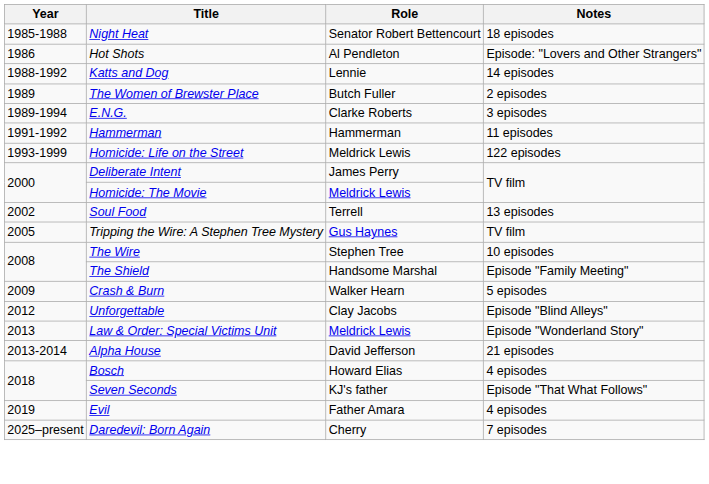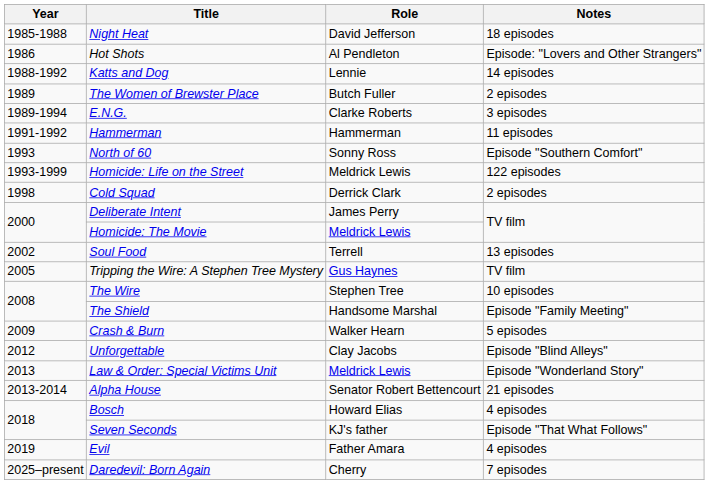 <table class="wikitable plainrowheaders">
 <tr>
 <th>Year</th>
 <th>Title</th>
 <th>Role</th>
 <th>Notes</th>
 </tr>
 <tr>
 <td>1985-1988</td>
 <td><em><a href='#'>Night Heat</a></em></td>
-<td>Senator Robert Bettencourt</td>
+<td>David Jefferson</td>
 <td>18 episodes</td>
 </tr>
 <tr>
 <td>1986</td>
 <td><em>Hot Shots</em></td>
 <td>Al Pendleton</td>
 <td>Episode: "Lovers and Other Strangers"</td>
 </tr>
 <tr>
 <td>1988-1992</td>
 <td><em><a href='#'>Katts and Dog</a></em></td>
 <td>Lennie</td>
 <td>14 episodes</td>
 </tr>
 <tr>
 <td>1989</td>
 <td><em><a href='#'>The Women of Brewster Place</a></em></td>
 <td>Butch Fuller</td>
 <td>2 episodes</td>
 </tr>
 <tr>
 <td>1989-1994</td>
 <td><em><a href='#'>E.N.G.</a></em></td>
 <td>Clarke Roberts</td>
 <td>3 episodes</td>
 </tr>
 <tr>
 <td>1991-1992</td>
 <td><em><a href='#'>Hammerman</a></em></td>
 <td>Hammerman</td>
 <td>11 episodes</td>
 </tr>
 <tr>
+<td>1993</td>
+<td><em><a href='#'>North of 60</a></em></td>
+<td>Sonny Ross</td>
+<td>Episode "Southern Comfort"</td>
+</tr>
+<tr>
 <td>1993-1999</td>
 <td><em><a href='#'>Homicide: Life on the Street</a></em></td>
 <td>Meldrick Lewis</td>
 <td>122 episodes</td>
+</tr>
+<tr>
+<td>1998</td>
+<td><em><a href='#'>Cold Squad</a></em></td>
+<td>Derrick Clark</td>
+<td>2 episodes</td>
 </tr>
 <tr>
 <td rowspan=2>2000</td>
 <td><em><a href='#'>Deliberate Intent</a></em></td>
 <td>James Perry</td>
 <td rowspan=2>TV film</td>
 </tr>
 <tr>
 <td><em><a href='#'>Homicide: The Movie</a></em></td>
 <td><a href='#'>Meldrick Lewis</a></td>
 </tr>
 <tr>
 <td>2002</td>
 <td><em><a href='#'>Soul Food</a></em></td>
 <td>Terrell</td>
 <td>13 episodes</td>
 </tr>
 <tr>
 <td>2005</td>
 <td><em>Tripping the Wire: A Stephen Tree Mystery</em></td>
 <td><a href='#'>Gus Haynes</a></td>
 <td>TV film</td>
 </tr>
 <tr>
 <td rowspan=2>2008</td>
 <td><em><a href='#'>The Wire</a></em></td>
 <td>Stephen Tree</td>
 <td>10 episodes</td>
 </tr>
 <tr>
 <td><em><a href='#'>The Shield</a></em></td>
 <td>Handsome Marshal</td>
 <td>Episode "Family Meeting"</td>
 </tr>
 <tr>
 <td>2009</td>
 <td><em><a href='#'>Crash & Burn</a></em></td>
 <td>Walker Hearn</td>
 <td>5 episodes</td>
 </tr>
 <tr>
 <td>2012</td>
 <td><em><a href='#'>Unforgettable</a></em></td>
 <td>Clay Jacobs</td>
 <td>Episode "Blind Alleys"</td>
 </tr>
 <tr>
 <td>2013</td>
 <td><em><a href='#'>Law & Order: Special Victims Unit</a></em></td>
 <td><a href='#'>Meldrick Lewis</a></td>
 <td>Episode "Wonderland Story"</td>
 </tr>
 <tr>
 <td>2013-2014</td>
 <td><em><a href='#'>Alpha House</a></em></td>
-<td>David Jefferson</td>
+<td>Senator Robert Bettencourt</td>
 <td>21 episodes</td>
 </tr>
 <tr>
 <td rowspan=2>2018</td>
 <td><em><a href='#'>Bosch</a></em></td>
 <td>Howard Elias</td>
 <td>4 episodes</td>
 </tr>
 <tr>
 <td><em><a href='#'>Seven Seconds</a></em></td>
 <td>KJ's father</td>
 <td>Episode "That What Follows"</td>
 </tr>
 <tr>
 <td>2019</td>
 <td><em><a href='#'>Evil</a></em></td>
 <td>Father Amara</td>
 <td>4 episodes</td>
 </tr>
 <tr>
 <td>2025–present</td>
 <td><em><a href='#'>Daredevil: Born Again</a></em></td>
 <td>Cherry</td>
 <td>7 episodes</td>
 </tr>
 </table>
